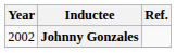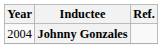 <table class="wikitable sortable plainrowheaders" style="text-align:center;">
 <tr>
 <th scope=col>Year</th>
 <th scope=col>Inductee</th>
 <th scope=col class=unsortable>Ref.</th>
 </tr>
 <tr>
-<td>2002</td>
+<td>2004</td>
 <th scope=row style="text-align:center;">Johnny Gonzales</th>
 <td></td>
 </tr>
 <tr>
 </tr>
 </table>
